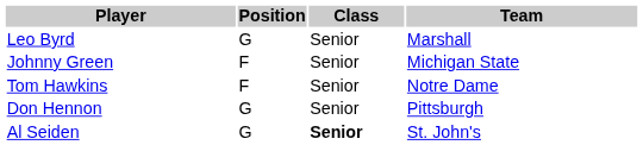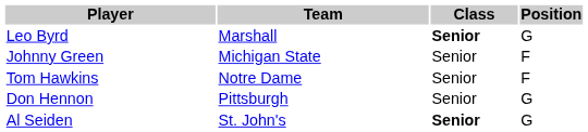 <table style="width:600px" "border:'1' 'solid' 'gray'">
 <tr>
 <th bgcolor="#CCCCCC" style="width:40%">Player</th>
+<th bgcolor="#CCCCCC" style="width:40%">Team</th>
+<th bgcolor="#CCCCCC" style="width:16%">Class</th>
 <th bgcolor="#CCCCCC" style="width:4%">Position</th>
-<th bgcolor="#CCCCCC" style="width:16%">Class</th>
-<th bgcolor="#CCCCCC" style="width:40%">Team</th>
 </tr>
 <tr>
 <td><a href='#'>Leo Byrd</a></td>
+<td><a href='#'>Marshall</a></td>
+<td><strong>Senior</strong></td>
 <td>G</td>
-<td>Senior</td>
-<td><a href='#'>Marshall</a></td>
 </tr>
 <tr>
 <td><a href='#'>Johnny Green</a></td>
+<td><a href='#'>Michigan State</a></td>
+<td>Senior</td>
 <td>F</td>
-<td>Senior</td>
-<td><a href='#'>Michigan State</a></td>
 </tr>
 <tr>
 <td><a href='#'>Tom Hawkins</a></td>
+<td><a href='#'>Notre Dame</a></td>
+<td>Senior</td>
 <td>F</td>
-<td>Senior</td>
-<td><a href='#'>Notre Dame</a></td>
 </tr>
 <tr>
 <td><a href='#'>Don Hennon</a></td>
+<td><a href='#'>Pittsburgh</a></td>
+<td>Senior</td>
 <td>G</td>
-<td>Senior</td>
-<td><a href='#'>Pittsburgh</a></td>
 </tr>
 <tr>
 <td><a href='#'>Al Seiden</a></td>
+<td><a href='#'>St. John's</a></td>
+<td><strong>Senior</strong></td>
 <td>G</td>
-<td><strong>Senior</strong></td>
-<td><a href='#'>St. John's</a></td>
 </tr>
 </table>
